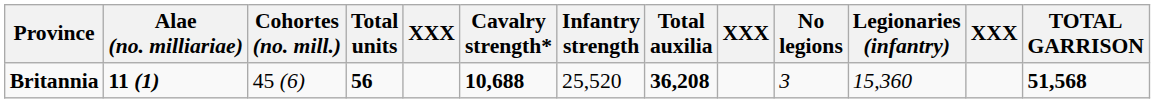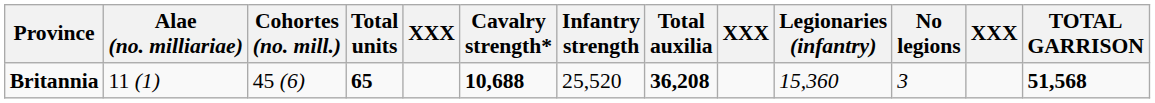 <table class=wikitable>
 <tr>
 <th>Province</th>
 <th>Alae<br><em>(no. milliariae)</em></th>
 <th>Cohortes<br><em>(no. mill.)</em></th>
 <th>Total<br>units</th>
 <th>XXX</th>
 <th>Cavalry<br>strength*</th>
 <th>Infantry<br>strength</th>
 <th>Total<br>auxilia</th>
 <th>XXX</th>
+<th>Legionaries<br><em>(infantry)</em></th>
 <th>No<br>legions</th>
-<th>Legionaries<br><em>(infantry)</em></th>
 <th>XXX</th>
 <th>TOTAL<br>GARRISON</th>
 </tr>
 <tr>
 <td><strong>Britannia</strong></td>
-<td><strong>11  <em>(1)</em></strong></td>
+<td>11  <em>(1)</em></td>
 <td>45  <em>(6)</em></td>
-<td><strong>56</strong></td>
+<td><strong>65</strong></td>
 <td></td>
 <td><strong>10,688</strong></td>
 <td>25,520</td>
 <td><strong>36,208</strong></td>
 <td></td>
+<td><em>15,360</em></td>
 <td><em>3</em></td>
-<td><em>15,360</em></td>
 <td></td>
 <td><strong>51,568</strong></td>
 </tr>
 </table>
